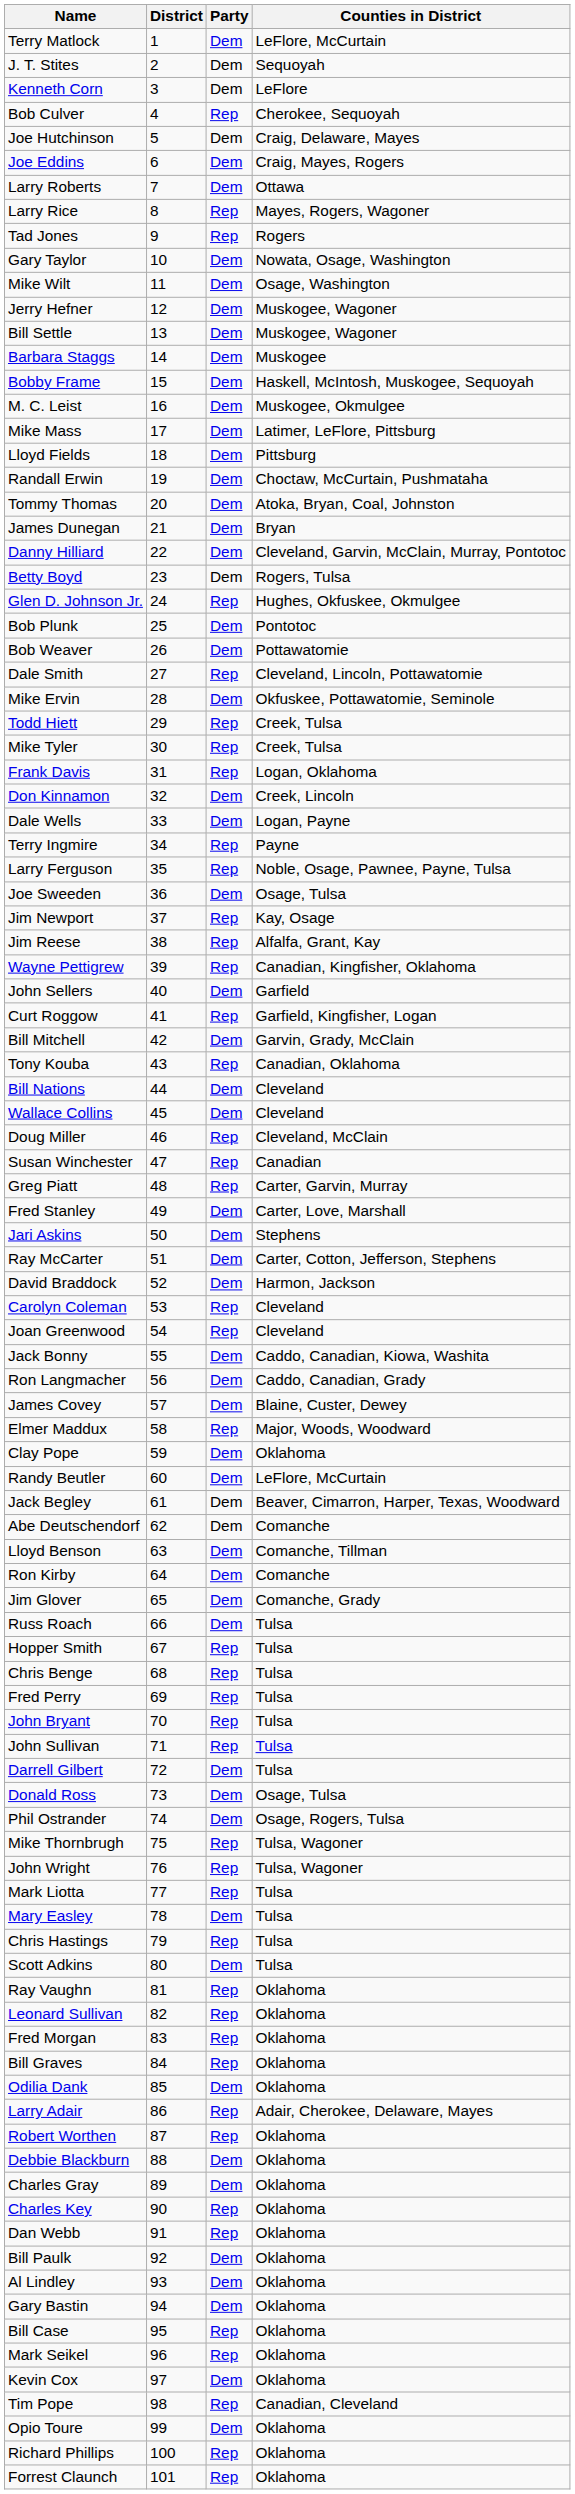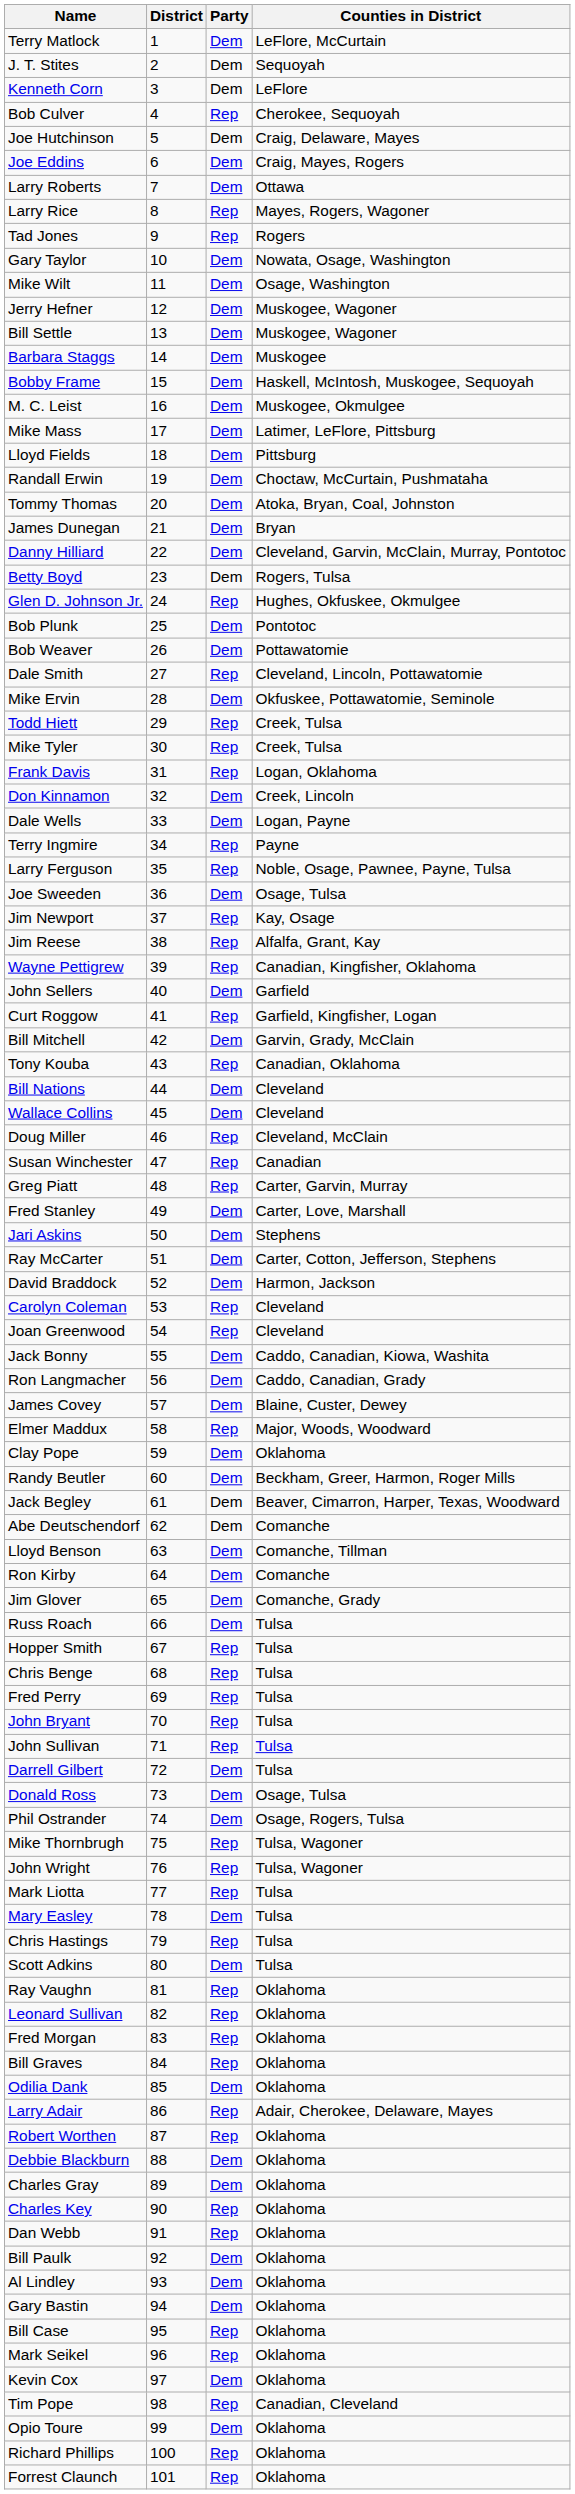 <table class="wikitable sortable">
 <tr>
 <th>Name</th>
 <th>District</th>
 <th>Party</th>
 <th>Counties in District</th>
 </tr>
 <tr>
 <td>Terry Matlock</td>
 <td>1</td>
 <td><a href='#'>Dem</a></td>
 <td>LeFlore, McCurtain</td>
 </tr>
 <tr>
 <td>J. T. Stites</td>
 <td>2</td>
 <td>Dem</td>
 <td>Sequoyah</td>
 </tr>
 <tr>
 <td><a href='#'>Kenneth Corn</a></td>
 <td>3</td>
 <td>Dem</td>
 <td>LeFlore</td>
 </tr>
 <tr>
 <td>Bob Culver</td>
 <td>4</td>
 <td><a href='#'>Rep</a></td>
 <td>Cherokee, Sequoyah</td>
 </tr>
 <tr>
 <td>Joe Hutchinson</td>
 <td>5</td>
 <td>Dem</td>
 <td>Craig, Delaware, Mayes</td>
 </tr>
 <tr>
 <td><a href='#'>Joe Eddins</a></td>
 <td>6</td>
 <td><a href='#'>Dem</a></td>
 <td>Craig, Mayes, Rogers</td>
 </tr>
 <tr>
 <td>Larry Roberts</td>
 <td>7</td>
 <td><a href='#'>Dem</a></td>
 <td>Ottawa</td>
 </tr>
 <tr>
 <td>Larry Rice</td>
 <td>8</td>
 <td><a href='#'>Rep</a></td>
 <td>Mayes, Rogers, Wagoner</td>
 </tr>
 <tr>
 <td>Tad Jones</td>
 <td>9</td>
 <td><a href='#'>Rep</a></td>
 <td>Rogers</td>
 </tr>
 <tr>
 <td>Gary Taylor</td>
 <td>10</td>
 <td><a href='#'>Dem</a></td>
 <td>Nowata, Osage, Washington</td>
 </tr>
 <tr>
 <td>Mike Wilt</td>
 <td>11</td>
 <td><a href='#'>Dem</a></td>
 <td>Osage, Washington</td>
 </tr>
 <tr>
 <td>Jerry Hefner</td>
 <td>12</td>
 <td><a href='#'>Dem</a></td>
 <td>Muskogee, Wagoner</td>
 </tr>
 <tr>
 <td>Bill Settle</td>
 <td>13</td>
 <td><a href='#'>Dem</a></td>
 <td>Muskogee, Wagoner</td>
 </tr>
 <tr>
 <td><a href='#'>Barbara Staggs</a></td>
 <td>14</td>
 <td><a href='#'>Dem</a></td>
 <td>Muskogee</td>
 </tr>
 <tr>
 <td><a href='#'>Bobby Frame</a></td>
 <td>15</td>
 <td><a href='#'>Dem</a></td>
 <td>Haskell, McIntosh, Muskogee, Sequoyah</td>
 </tr>
 <tr>
 <td>M. C. Leist</td>
 <td>16</td>
 <td><a href='#'>Dem</a></td>
 <td>Muskogee, Okmulgee</td>
 </tr>
 <tr>
 <td>Mike Mass</td>
 <td>17</td>
 <td><a href='#'>Dem</a></td>
 <td>Latimer, LeFlore, Pittsburg</td>
 </tr>
 <tr>
 <td>Lloyd Fields</td>
 <td>18</td>
 <td><a href='#'>Dem</a></td>
 <td>Pittsburg</td>
 </tr>
 <tr>
 <td>Randall Erwin</td>
 <td>19</td>
 <td><a href='#'>Dem</a></td>
 <td>Choctaw, McCurtain, Pushmataha</td>
 </tr>
 <tr>
 <td>Tommy Thomas</td>
 <td>20</td>
 <td><a href='#'>Dem</a></td>
 <td>Atoka, Bryan, Coal, Johnston</td>
 </tr>
 <tr>
 <td>James Dunegan</td>
 <td>21</td>
 <td><a href='#'>Dem</a></td>
 <td>Bryan</td>
 </tr>
 <tr>
 <td><a href='#'>Danny Hilliard</a></td>
 <td>22</td>
 <td><a href='#'>Dem</a></td>
 <td>Cleveland, Garvin, McClain, Murray, Pontotoc</td>
 </tr>
 <tr>
 <td><a href='#'>Betty Boyd</a></td>
 <td>23</td>
 <td>Dem</td>
 <td>Rogers, Tulsa</td>
 </tr>
 <tr>
 <td><a href='#'>Glen D. Johnson Jr.</a></td>
 <td>24</td>
 <td><a href='#'>Rep</a></td>
 <td>Hughes, Okfuskee, Okmulgee</td>
 </tr>
 <tr>
 <td>Bob Plunk</td>
 <td>25</td>
 <td><a href='#'>Dem</a></td>
 <td>Pontotoc</td>
 </tr>
 <tr>
 <td>Bob Weaver</td>
 <td>26</td>
 <td><a href='#'>Dem</a></td>
 <td>Pottawatomie</td>
 </tr>
 <tr>
 <td>Dale Smith</td>
 <td>27</td>
 <td><a href='#'>Rep</a></td>
 <td>Cleveland, Lincoln, Pottawatomie</td>
 </tr>
 <tr>
 <td>Mike Ervin</td>
 <td>28</td>
 <td><a href='#'>Dem</a></td>
 <td>Okfuskee, Pottawatomie, Seminole</td>
 </tr>
 <tr>
 <td><a href='#'>Todd Hiett</a></td>
 <td>29</td>
 <td><a href='#'>Rep</a></td>
 <td>Creek, Tulsa</td>
 </tr>
 <tr>
 <td>Mike Tyler</td>
 <td>30</td>
 <td><a href='#'>Rep</a></td>
 <td>Creek, Tulsa</td>
 </tr>
 <tr>
 <td><a href='#'>Frank Davis</a></td>
 <td>31</td>
 <td><a href='#'>Rep</a></td>
 <td>Logan, Oklahoma</td>
 </tr>
 <tr>
 <td><a href='#'>Don Kinnamon</a></td>
 <td>32</td>
 <td><a href='#'>Dem</a></td>
 <td>Creek, Lincoln</td>
 </tr>
 <tr>
 <td>Dale Wells</td>
 <td>33</td>
 <td><a href='#'>Dem</a></td>
 <td>Logan, Payne</td>
 </tr>
 <tr>
 <td>Terry Ingmire</td>
 <td>34</td>
 <td><a href='#'>Rep</a></td>
 <td>Payne</td>
 </tr>
 <tr>
 <td>Larry Ferguson</td>
 <td>35</td>
 <td><a href='#'>Rep</a></td>
 <td>Noble, Osage, Pawnee, Payne, Tulsa</td>
 </tr>
 <tr>
 <td>Joe Sweeden</td>
 <td>36</td>
 <td><a href='#'>Dem</a></td>
 <td>Osage, Tulsa</td>
 </tr>
 <tr>
 <td>Jim Newport</td>
 <td>37</td>
 <td><a href='#'>Rep</a></td>
 <td>Kay, Osage</td>
 </tr>
 <tr>
 <td>Jim Reese</td>
 <td>38</td>
 <td><a href='#'>Rep</a></td>
 <td>Alfalfa, Grant, Kay</td>
 </tr>
 <tr>
 <td><a href='#'>Wayne Pettigrew</a></td>
 <td>39</td>
 <td><a href='#'>Rep</a></td>
 <td>Canadian, Kingfisher, Oklahoma</td>
 </tr>
 <tr>
 <td>John Sellers</td>
 <td>40</td>
 <td><a href='#'>Dem</a></td>
 <td>Garfield</td>
 </tr>
 <tr>
 <td>Curt Roggow</td>
 <td>41</td>
 <td><a href='#'>Rep</a></td>
 <td>Garfield, Kingfisher, Logan</td>
 </tr>
 <tr>
 <td>Bill Mitchell</td>
 <td>42</td>
 <td><a href='#'>Dem</a></td>
 <td>Garvin, Grady, McClain</td>
 </tr>
 <tr>
 <td>Tony Kouba</td>
 <td>43</td>
 <td><a href='#'>Rep</a></td>
 <td>Canadian, Oklahoma</td>
 </tr>
 <tr>
 <td><a href='#'>Bill Nations</a></td>
 <td>44</td>
 <td><a href='#'>Dem</a></td>
 <td>Cleveland</td>
 </tr>
 <tr>
 <td><a href='#'>Wallace Collins</a></td>
 <td>45</td>
 <td><a href='#'>Dem</a></td>
 <td>Cleveland</td>
 </tr>
 <tr>
 <td>Doug Miller</td>
 <td>46</td>
 <td><a href='#'>Rep</a></td>
 <td>Cleveland, McClain</td>
 </tr>
 <tr>
 <td>Susan Winchester</td>
 <td>47</td>
 <td><a href='#'>Rep</a></td>
 <td>Canadian</td>
 </tr>
 <tr>
 <td>Greg Piatt</td>
 <td>48</td>
 <td><a href='#'>Rep</a></td>
 <td>Carter, Garvin, Murray</td>
 </tr>
 <tr>
 <td>Fred Stanley</td>
 <td>49</td>
 <td><a href='#'>Dem</a></td>
 <td>Carter, Love, Marshall</td>
 </tr>
 <tr>
 <td><a href='#'>Jari Askins</a></td>
 <td>50</td>
 <td><a href='#'>Dem</a></td>
 <td>Stephens</td>
 </tr>
 <tr>
 <td>Ray McCarter</td>
 <td>51</td>
 <td><a href='#'>Dem</a></td>
 <td>Carter, Cotton, Jefferson, Stephens</td>
 </tr>
 <tr>
 <td>David Braddock</td>
 <td>52</td>
 <td><a href='#'>Dem</a></td>
 <td>Harmon, Jackson</td>
 </tr>
 <tr>
 <td><a href='#'>Carolyn Coleman</a></td>
 <td>53</td>
 <td><a href='#'>Rep</a></td>
 <td>Cleveland</td>
 </tr>
 <tr>
 <td>Joan Greenwood</td>
 <td>54</td>
 <td><a href='#'>Rep</a></td>
 <td>Cleveland</td>
 </tr>
 <tr>
 <td>Jack Bonny</td>
 <td>55</td>
 <td><a href='#'>Dem</a></td>
 <td>Caddo, Canadian, Kiowa, Washita</td>
 </tr>
 <tr>
 <td>Ron Langmacher</td>
 <td>56</td>
 <td><a href='#'>Dem</a></td>
 <td>Caddo, Canadian, Grady</td>
 </tr>
 <tr>
 <td>James Covey</td>
 <td>57</td>
 <td><a href='#'>Dem</a></td>
 <td>Blaine, Custer, Dewey</td>
 </tr>
 <tr>
 <td>Elmer Maddux</td>
 <td>58</td>
 <td><a href='#'>Rep</a></td>
 <td>Major, Woods, Woodward</td>
 </tr>
 <tr>
 <td>Clay Pope</td>
 <td>59</td>
 <td><a href='#'>Dem</a></td>
 <td>Oklahoma</td>
 </tr>
 <tr>
 <td>Randy Beutler</td>
 <td>60</td>
 <td><a href='#'>Dem</a></td>
-<td>LeFlore, McCurtain</td>
+<td>Beckham, Greer, Harmon, Roger Mills</td>
 </tr>
 <tr>
 <td>Jack Begley</td>
 <td>61</td>
 <td>Dem</td>
 <td>Beaver, Cimarron, Harper, Texas, Woodward</td>
 </tr>
 <tr>
 <td>Abe Deutschendorf</td>
 <td>62</td>
 <td>Dem</td>
 <td>Comanche</td>
 </tr>
 <tr>
 <td>Lloyd Benson</td>
 <td>63</td>
 <td><a href='#'>Dem</a></td>
 <td>Comanche, Tillman</td>
 </tr>
 <tr>
 <td>Ron Kirby</td>
 <td>64</td>
 <td><a href='#'>Dem</a></td>
 <td>Comanche</td>
 </tr>
 <tr>
 <td>Jim Glover</td>
 <td>65</td>
 <td><a href='#'>Dem</a></td>
 <td>Comanche, Grady</td>
 </tr>
 <tr>
 <td>Russ Roach</td>
 <td>66</td>
 <td><a href='#'>Dem</a></td>
 <td>Tulsa</td>
 </tr>
 <tr>
 <td>Hopper Smith</td>
 <td>67</td>
 <td><a href='#'>Rep</a></td>
 <td>Tulsa</td>
 </tr>
 <tr>
 <td>Chris Benge</td>
 <td>68</td>
 <td><a href='#'>Rep</a></td>
 <td>Tulsa</td>
 </tr>
 <tr>
 <td>Fred Perry</td>
 <td>69</td>
 <td><a href='#'>Rep</a></td>
 <td>Tulsa</td>
 </tr>
 <tr>
 <td><a href='#'>John Bryant</a></td>
 <td>70</td>
 <td><a href='#'>Rep</a></td>
 <td>Tulsa</td>
 </tr>
 <tr>
 <td>John Sullivan</td>
 <td>71</td>
 <td><a href='#'>Rep</a></td>
 <td><a href='#'>Tulsa</a></td>
 </tr>
 <tr>
 <td><a href='#'>Darrell Gilbert</a></td>
 <td>72</td>
 <td><a href='#'>Dem</a></td>
 <td>Tulsa</td>
 </tr>
 <tr>
 <td><a href='#'>Donald Ross</a></td>
 <td>73</td>
 <td><a href='#'>Dem</a></td>
 <td>Osage, Tulsa</td>
 </tr>
 <tr>
 <td>Phil Ostrander</td>
 <td>74</td>
 <td><a href='#'>Dem</a></td>
 <td>Osage, Rogers, Tulsa</td>
 </tr>
 <tr>
 <td>Mike Thornbrugh</td>
 <td>75</td>
 <td><a href='#'>Rep</a></td>
 <td>Tulsa, Wagoner</td>
 </tr>
 <tr>
 <td>John Wright</td>
 <td>76</td>
 <td><a href='#'>Rep</a></td>
 <td>Tulsa, Wagoner</td>
 </tr>
 <tr>
 <td>Mark Liotta</td>
 <td>77</td>
 <td><a href='#'>Rep</a></td>
 <td>Tulsa</td>
 </tr>
 <tr>
 <td><a href='#'>Mary Easley</a></td>
 <td>78</td>
 <td><a href='#'>Dem</a></td>
 <td>Tulsa</td>
 </tr>
 <tr>
 <td>Chris Hastings</td>
 <td>79</td>
 <td><a href='#'>Rep</a></td>
 <td>Tulsa</td>
 </tr>
 <tr>
 <td>Scott Adkins</td>
 <td>80</td>
 <td><a href='#'>Dem</a></td>
 <td>Tulsa</td>
 </tr>
 <tr>
 <td>Ray Vaughn</td>
 <td>81</td>
 <td><a href='#'>Rep</a></td>
 <td>Oklahoma</td>
 </tr>
 <tr>
 <td><a href='#'>Leonard Sullivan</a></td>
 <td>82</td>
 <td><a href='#'>Rep</a></td>
 <td>Oklahoma</td>
 </tr>
 <tr>
 <td>Fred Morgan</td>
 <td>83</td>
 <td><a href='#'>Rep</a></td>
 <td>Oklahoma</td>
 </tr>
 <tr>
 <td>Bill Graves</td>
 <td>84</td>
 <td><a href='#'>Rep</a></td>
 <td>Oklahoma</td>
 </tr>
 <tr>
 <td><a href='#'>Odilia Dank</a></td>
 <td>85</td>
 <td><a href='#'>Dem</a></td>
 <td>Oklahoma</td>
 </tr>
 <tr>
 <td><a href='#'>Larry Adair</a></td>
 <td>86</td>
 <td><a href='#'>Rep</a></td>
 <td>Adair, Cherokee, Delaware, Mayes</td>
 </tr>
 <tr>
 <td><a href='#'>Robert Worthen</a></td>
 <td>87</td>
 <td><a href='#'>Rep</a></td>
 <td>Oklahoma</td>
 </tr>
 <tr>
 <td><a href='#'>Debbie Blackburn</a></td>
 <td>88</td>
 <td><a href='#'>Dem</a></td>
 <td>Oklahoma</td>
 </tr>
 <tr>
 <td>Charles Gray</td>
 <td>89</td>
 <td><a href='#'>Dem</a></td>
 <td>Oklahoma</td>
 </tr>
 <tr>
 <td><a href='#'>Charles Key</a></td>
 <td>90</td>
 <td><a href='#'>Rep</a></td>
 <td>Oklahoma</td>
 </tr>
 <tr>
 <td>Dan Webb</td>
 <td>91</td>
 <td><a href='#'>Rep</a></td>
 <td>Oklahoma</td>
 </tr>
 <tr>
 <td>Bill Paulk</td>
 <td>92</td>
 <td><a href='#'>Dem</a></td>
 <td>Oklahoma</td>
 </tr>
 <tr>
 <td>Al Lindley</td>
 <td>93</td>
 <td><a href='#'>Dem</a></td>
 <td>Oklahoma</td>
 </tr>
 <tr>
 <td>Gary Bastin</td>
 <td>94</td>
 <td><a href='#'>Dem</a></td>
 <td>Oklahoma</td>
 </tr>
 <tr>
 <td>Bill Case</td>
 <td>95</td>
 <td><a href='#'>Rep</a></td>
 <td>Oklahoma</td>
 </tr>
 <tr>
 <td>Mark Seikel</td>
 <td>96</td>
 <td><a href='#'>Rep</a></td>
 <td>Oklahoma</td>
 </tr>
 <tr>
 <td>Kevin Cox</td>
 <td>97</td>
 <td><a href='#'>Dem</a></td>
 <td>Oklahoma</td>
 </tr>
 <tr>
 <td>Tim Pope</td>
 <td>98</td>
 <td><a href='#'>Rep</a></td>
 <td>Canadian, Cleveland</td>
 </tr>
 <tr>
 <td>Opio Toure</td>
 <td>99</td>
 <td><a href='#'>Dem</a></td>
 <td>Oklahoma</td>
 </tr>
 <tr>
 <td>Richard Phillips</td>
 <td>100</td>
 <td><a href='#'>Rep</a></td>
 <td>Oklahoma</td>
 </tr>
 <tr>
 <td>Forrest Claunch</td>
 <td>101</td>
 <td><a href='#'>Rep</a></td>
 <td>Oklahoma</td>
 </tr>
 </table>
